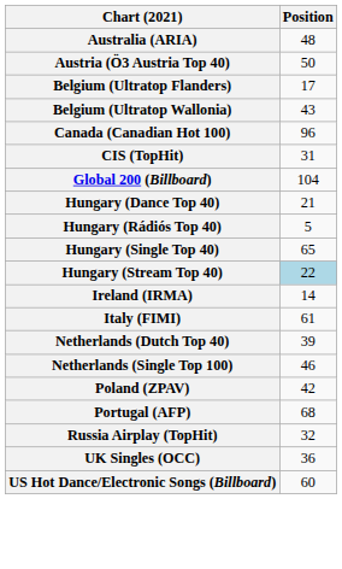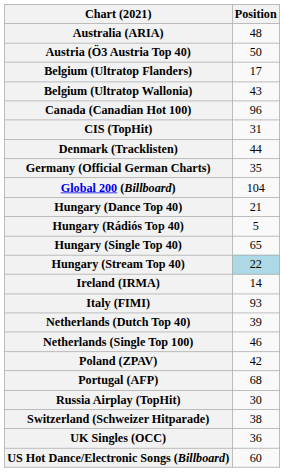 <table class="wikitable sortable plainrowheaders" style="text-align:center">
 <tr>
 <th scope="col">Chart (2021)</th>
 <th scope="col">Position</th>
 </tr>
 <tr>
 <th scope="row">Australia (ARIA)</th>
 <td>48</td>
 </tr>
 <tr>
 <th scope="row">Austria (Ö3 Austria Top 40)</th>
 <td>50</td>
 </tr>
 <tr>
 <th scope="row">Belgium (Ultratop Flanders)</th>
 <td>17</td>
 </tr>
 <tr>
 <th scope="row">Belgium (Ultratop Wallonia)</th>
 <td>43</td>
 </tr>
 <tr>
 <th scope="row">Canada (Canadian Hot 100)</th>
 <td>96</td>
 </tr>
 <tr>
 <th scope="row">CIS (TopHit)</th>
 <td>31</td>
 </tr>
 <tr>
+<th scope="row">Denmark (Tracklisten)</th>
+<td>44</td>
+</tr>
+<tr>
+<th scope="row">Germany (Official German Charts)</th>
+<td>35</td>
+</tr>
+<tr>
 <th scope="row"><a href='#'>Global 200</a> (<em>Billboard</em>)</th>
 <td>104</td>
 </tr>
 <tr>
 <th scope="row">Hungary (Dance Top 40)</th>
 <td>21</td>
 </tr>
 <tr>
 <th scope="row">Hungary (Rádiós Top 40)</th>
 <td>5</td>
 </tr>
 <tr>
 <th scope="row">Hungary (Single Top 40)</th>
 <td>65</td>
 </tr>
 <tr>
 <th scope="row">Hungary (Stream Top 40)</th>
 <td style="background: lightblue;">22</td>
 </tr>
 <tr>
 <th scope="row">Ireland (IRMA)</th>
 <td>14</td>
 </tr>
 <tr>
 <th scope="row">Italy (FIMI)</th>
-<td>61</td>
+<td>93</td>
 </tr>
 <tr>
 <th scope="row">Netherlands (Dutch Top 40)</th>
 <td>39</td>
 </tr>
 <tr>
 <th scope="row">Netherlands (Single Top 100)</th>
 <td>46</td>
 </tr>
 <tr>
 <th scope="row">Poland (ZPAV)</th>
 <td>42</td>
 </tr>
 <tr>
 <th scope="row">Portugal (AFP)</th>
 <td>68</td>
 </tr>
 <tr>
 <th scope="row">Russia Airplay (TopHit)</th>
-<td>32</td>
+<td>30</td>
+</tr>
+<tr>
+<th scope="row">Switzerland (Schweizer Hitparade)</th>
+<td>38</td>
 </tr>
 <tr>
 <th scope="row">UK Singles (OCC)</th>
 <td>36</td>
 </tr>
 <tr>
 <th scope="row">US Hot Dance/Electronic Songs (<em>Billboard</em>)</th>
 <td>60</td>
 </tr>
 </table>
